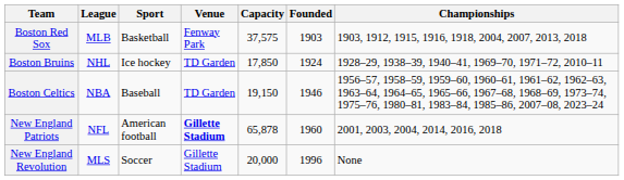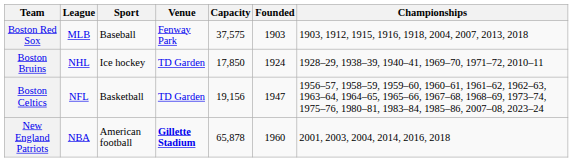 <table class="wikitable sortable">
 <tr>
 <th scope="col">Team</th>
 <th scope="col">League</th>
 <th scope="col">Sport</th>
 <th scope="col">Venue</th>
 <th scope="col">Capacity</th>
 <th scope="col">Founded</th>
 <th scope="col">Championships</th>
 </tr>
 <tr>
 <th scope="row" style="font-weight: normal; text-align: center;"><a href='#'>Boston Red Sox</a></th>
 <td align=center><a href='#'>MLB</a></td>
-<td>Basketball</td>
+<td>Baseball</td>
 <td><a href='#'>Fenway Park</a></td>
 <td align=center>37,575</td>
 <td align=center>1903</td>
 <td>1903, 1912, 1915, 1916, 1918, 2004, 2007, 2013, 2018</td>
 </tr>
 <tr>
 <th scope="row" style="font-weight: normal; text-align: center;"><a href='#'>Boston Bruins</a></th>
 <td align=center><a href='#'>NHL</a></td>
 <td>Ice hockey</td>
 <td><a href='#'>TD Garden</a></td>
 <td align=center>17,850</td>
 <td align=center>1924</td>
 <td>1928–29, 1938–39, 1940–41, 1969–70, 1971–72, 2010–11</td>
 </tr>
 <tr>
 <th scope="row" style="font-weight: normal; text-align: center;"><a href='#'>Boston Celtics</a></th>
-<td align=center><a href='#'>NBA</a></td>
-<td>Baseball</td>
+<td align=center><a href='#'>NFL</a></td>
+<td>Basketball</td>
 <td><a href='#'>TD Garden</a></td>
-<td align=center>19,150</td>
-<td align=center>1946</td>
+<td align=center>19,156</td>
+<td align=center>1947</td>
 <td>1956–57, 1958–59, 1959–60, 1960–61, 1961–62, 1962–63, 1963–64, 1964–65, 1965–66, 1967–68, 1968–69, 1973–74, 1975–76, 1980–81, 1983–84, 1985–86, 2007–08, 2023–24</td>
 </tr>
 <tr>
 <th scope="row" style="font-weight: normal; text-align: center;"><a href='#'>New England Patriots</a></th>
-<td align=center><a href='#'>NFL</a></td>
+<td align=center><a href='#'>NBA</a></td>
 <td>American football</td>
 <td><strong><a href='#'>Gillette Stadium</a></strong></td>
 <td align=center>65,878</td>
 <td align=center>1960</td>
 <td>2001, 2003, 2004, 2014, 2016, 2018</td>
 </tr>
-<tr>
-<th scope="row" style="font-weight: normal; text-align: center;"><a href='#'>New England Revolution</a></th>
-<td align=center><a href='#'>MLS</a></td>
-<td>Soccer</td>
-<td><a href='#'>Gillette Stadium</a></td>
-<td align=center>20,000</td>
-<td align=center>1996</td>
-<td>None</td>
-</tr>
 </table>
